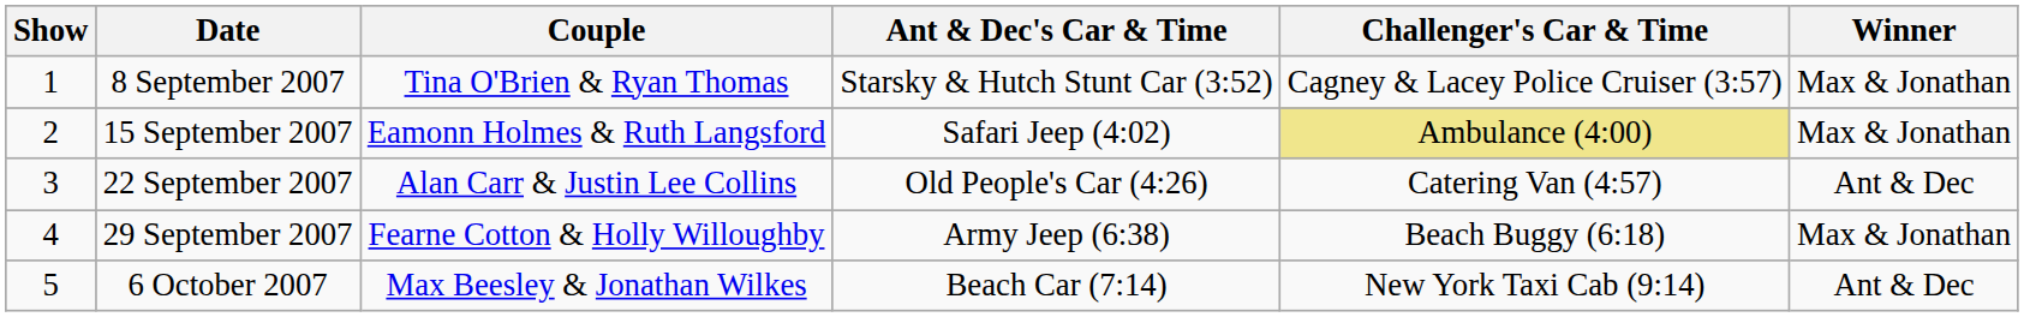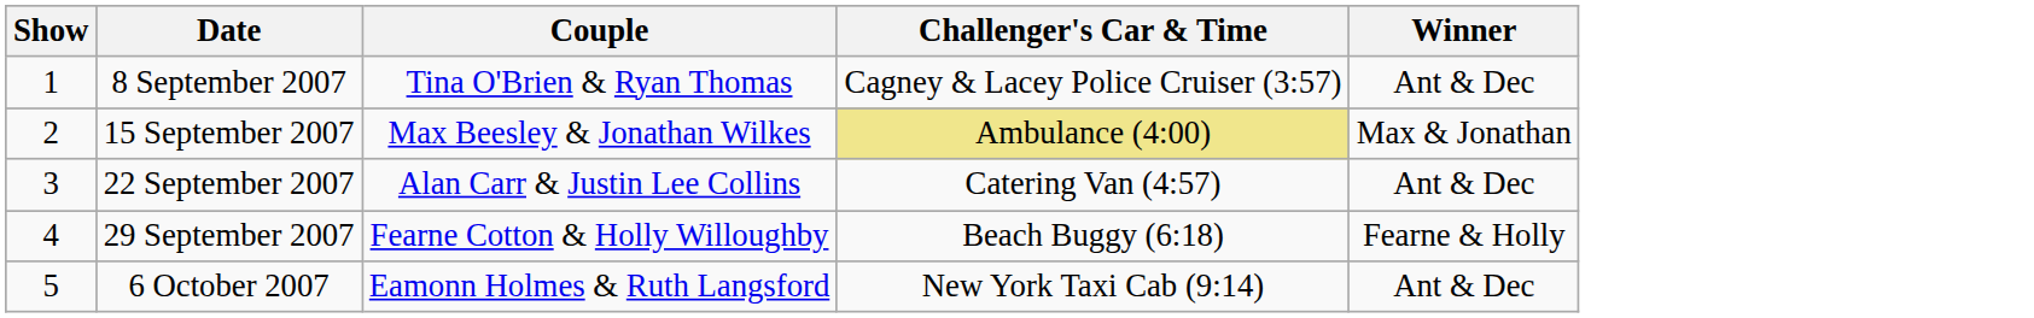 <table class="wikitable" style="text-align:center">
 <tr>
 <th>Show</th>
 <th>Date</th>
 <th>Couple</th>
-<th>Ant & Dec's Car & Time</th>
 <th>Challenger's Car & Time</th>
 <th>Winner</th>
 </tr>
 <tr>
 <td>1</td>
 <td>8 September 2007</td>
 <td><a href='#'>Tina O'Brien</a> & <a href='#'>Ryan Thomas</a></td>
-<td>Starsky & Hutch Stunt Car (3:52)</td>
 <td>Cagney & Lacey Police Cruiser (3:57)</td>
-<td>Max & Jonathan</td>
+<td>Ant & Dec</td>
 </tr>
 <tr>
 <td>2</td>
 <td>15 September 2007</td>
-<td><a href='#'>Eamonn Holmes</a> & <a href='#'>Ruth Langsford</a></td>
-<td>Safari Jeep (4:02)</td>
+<td><a href='#'>Max Beesley</a> & <a href='#'>Jonathan Wilkes</a></td>
 <td style="background: khaki;">Ambulance (4:00)</td>
 <td>Max & Jonathan</td>
 </tr>
 <tr>
 <td>3</td>
 <td>22 September 2007</td>
 <td><a href='#'>Alan Carr</a> & <a href='#'>Justin Lee Collins</a></td>
-<td>Old People's Car (4:26)</td>
 <td>Catering Van (4:57)</td>
 <td>Ant & Dec</td>
 </tr>
 <tr>
 <td>4</td>
 <td>29 September 2007</td>
 <td><a href='#'>Fearne Cotton</a> & <a href='#'>Holly Willoughby</a></td>
-<td>Army Jeep (6:38)</td>
 <td>Beach Buggy (6:18)</td>
-<td>Max & Jonathan</td>
+<td>Fearne & Holly</td>
 </tr>
 <tr>
 <td>5</td>
 <td>6 October 2007</td>
-<td><a href='#'>Max Beesley</a> & <a href='#'>Jonathan Wilkes</a></td>
-<td>Beach Car (7:14)</td>
+<td><a href='#'>Eamonn Holmes</a> & <a href='#'>Ruth Langsford</a></td>
 <td>New York Taxi Cab (9:14)</td>
 <td>Ant & Dec</td>
 </tr>
 </table>
